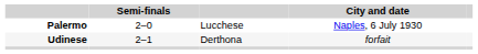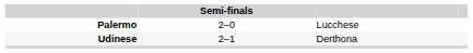 <table align=center style="font-size: 85%; border-collapse:collapse" border=0 cellspacing=0 cellpadding=2 width=50%>
 <tr bgcolor="D3D3D3">
 <th align=right></th>
 <th>Semi-finals</th>
 <th align=left></th>
-<th>City and date</th>
 <th></th>
 </tr>
 <tr bgcolor=#FFFFFF>
 <td align=right><strong>Palermo</strong></td>
 <td align=center>2–0</td>
 <td>Lucchese</td>
-<td align=center><a href='#'>Naples</a>, 6 July 1930</td>
 <td></td>
 </tr>
 <tr bgcolor=#F5F5F5>
 <td align=right><strong>Udinese</strong></td>
 <td align=center>2–1</td>
 <td>Derthona</td>
-<td align=center><em> forfait</em></td>
 <td></td>
 </tr>
 <tr bgcolor="D3D3D3">
 <td></td>
 <td></td>
 <td></td>
 <td></td>
-<td></td>
 </tr>
 </table>
